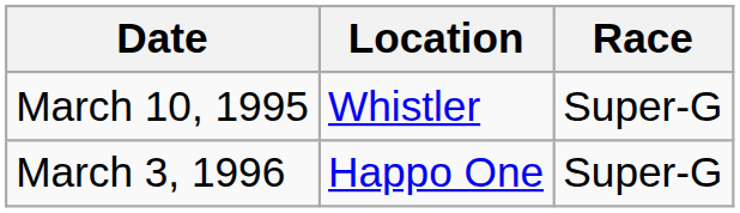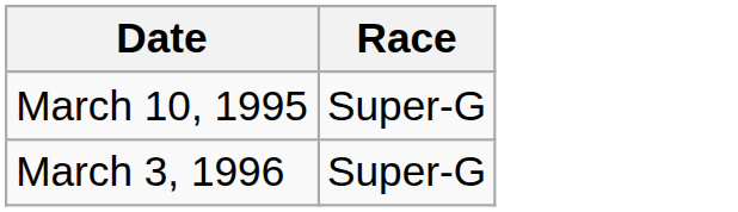 <table class="wikitable">
 <tr>
 <th>Date</th>
-<th>Location</th>
 <th>Race</th>
 </tr>
 <tr>
 <td>March 10, 1995</td>
-<td> <a href='#'>Whistler</a></td>
 <td>Super-G</td>
 </tr>
 <tr>
 <td>March 3, 1996</td>
-<td> <a href='#'>Happo One</a></td>
 <td>Super-G</td>
 </tr>
 </table>
